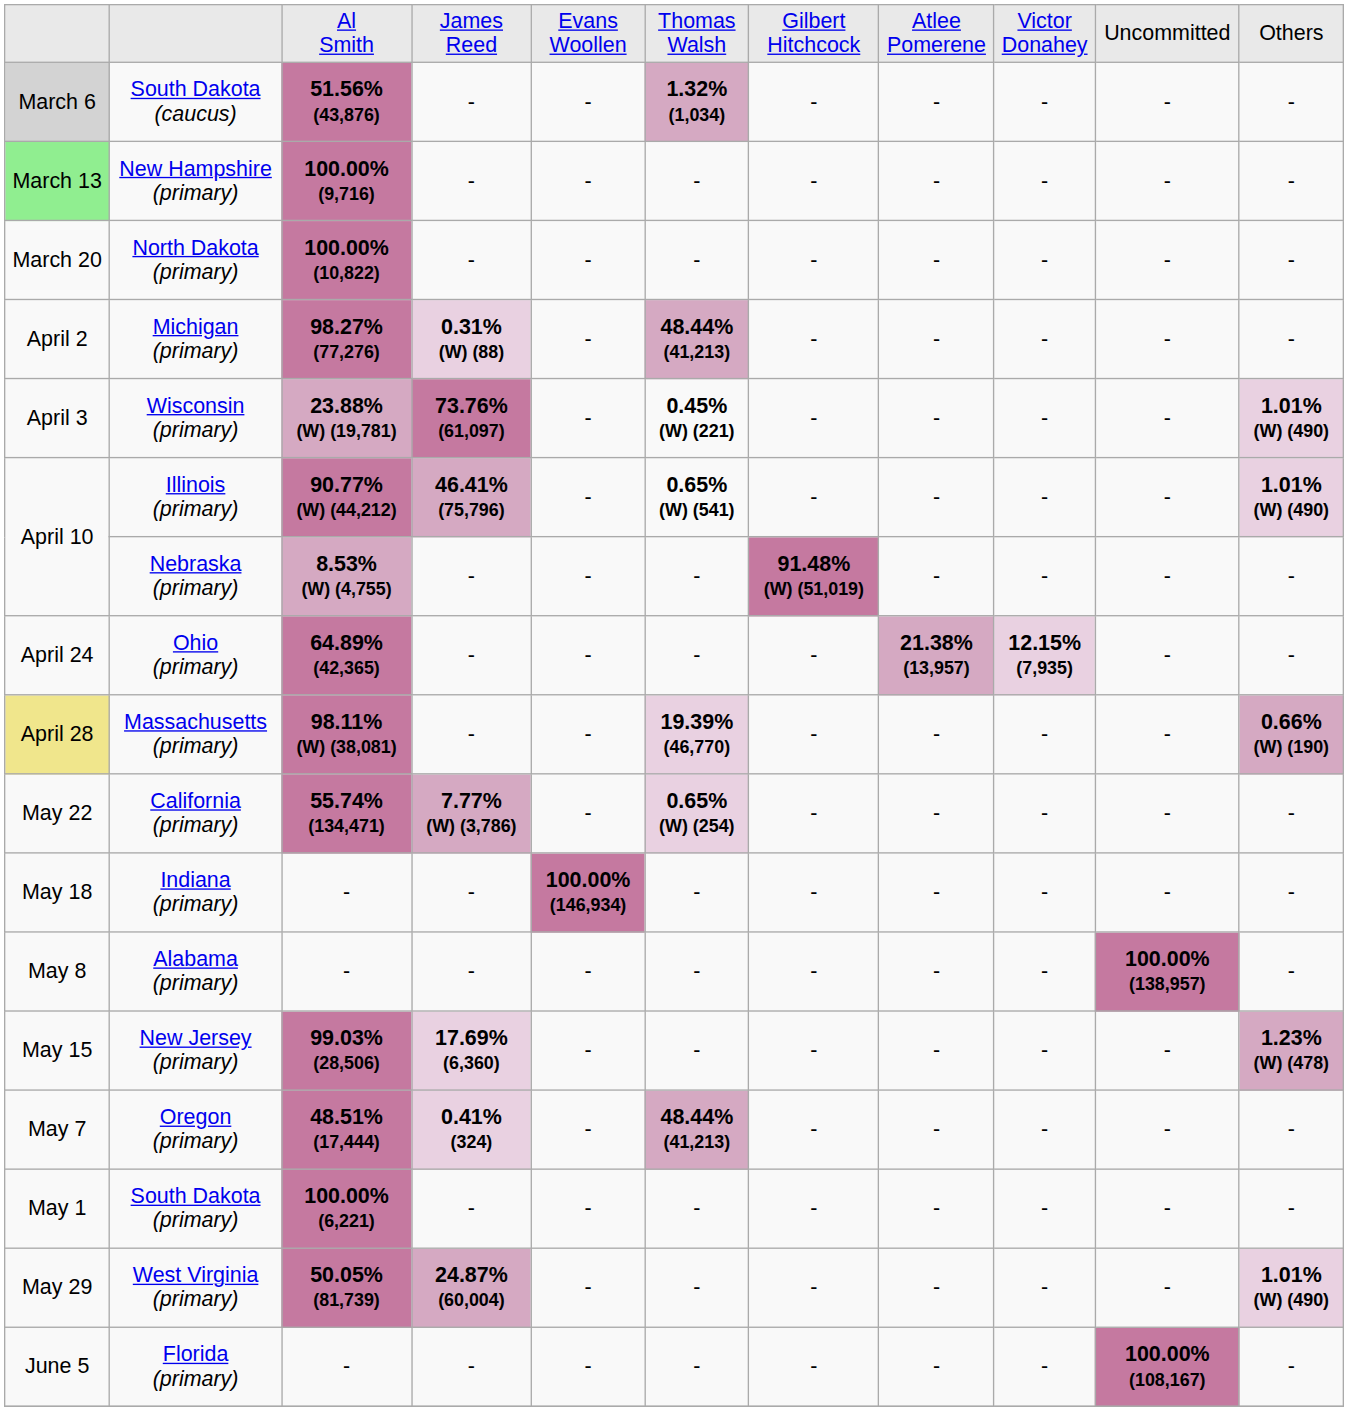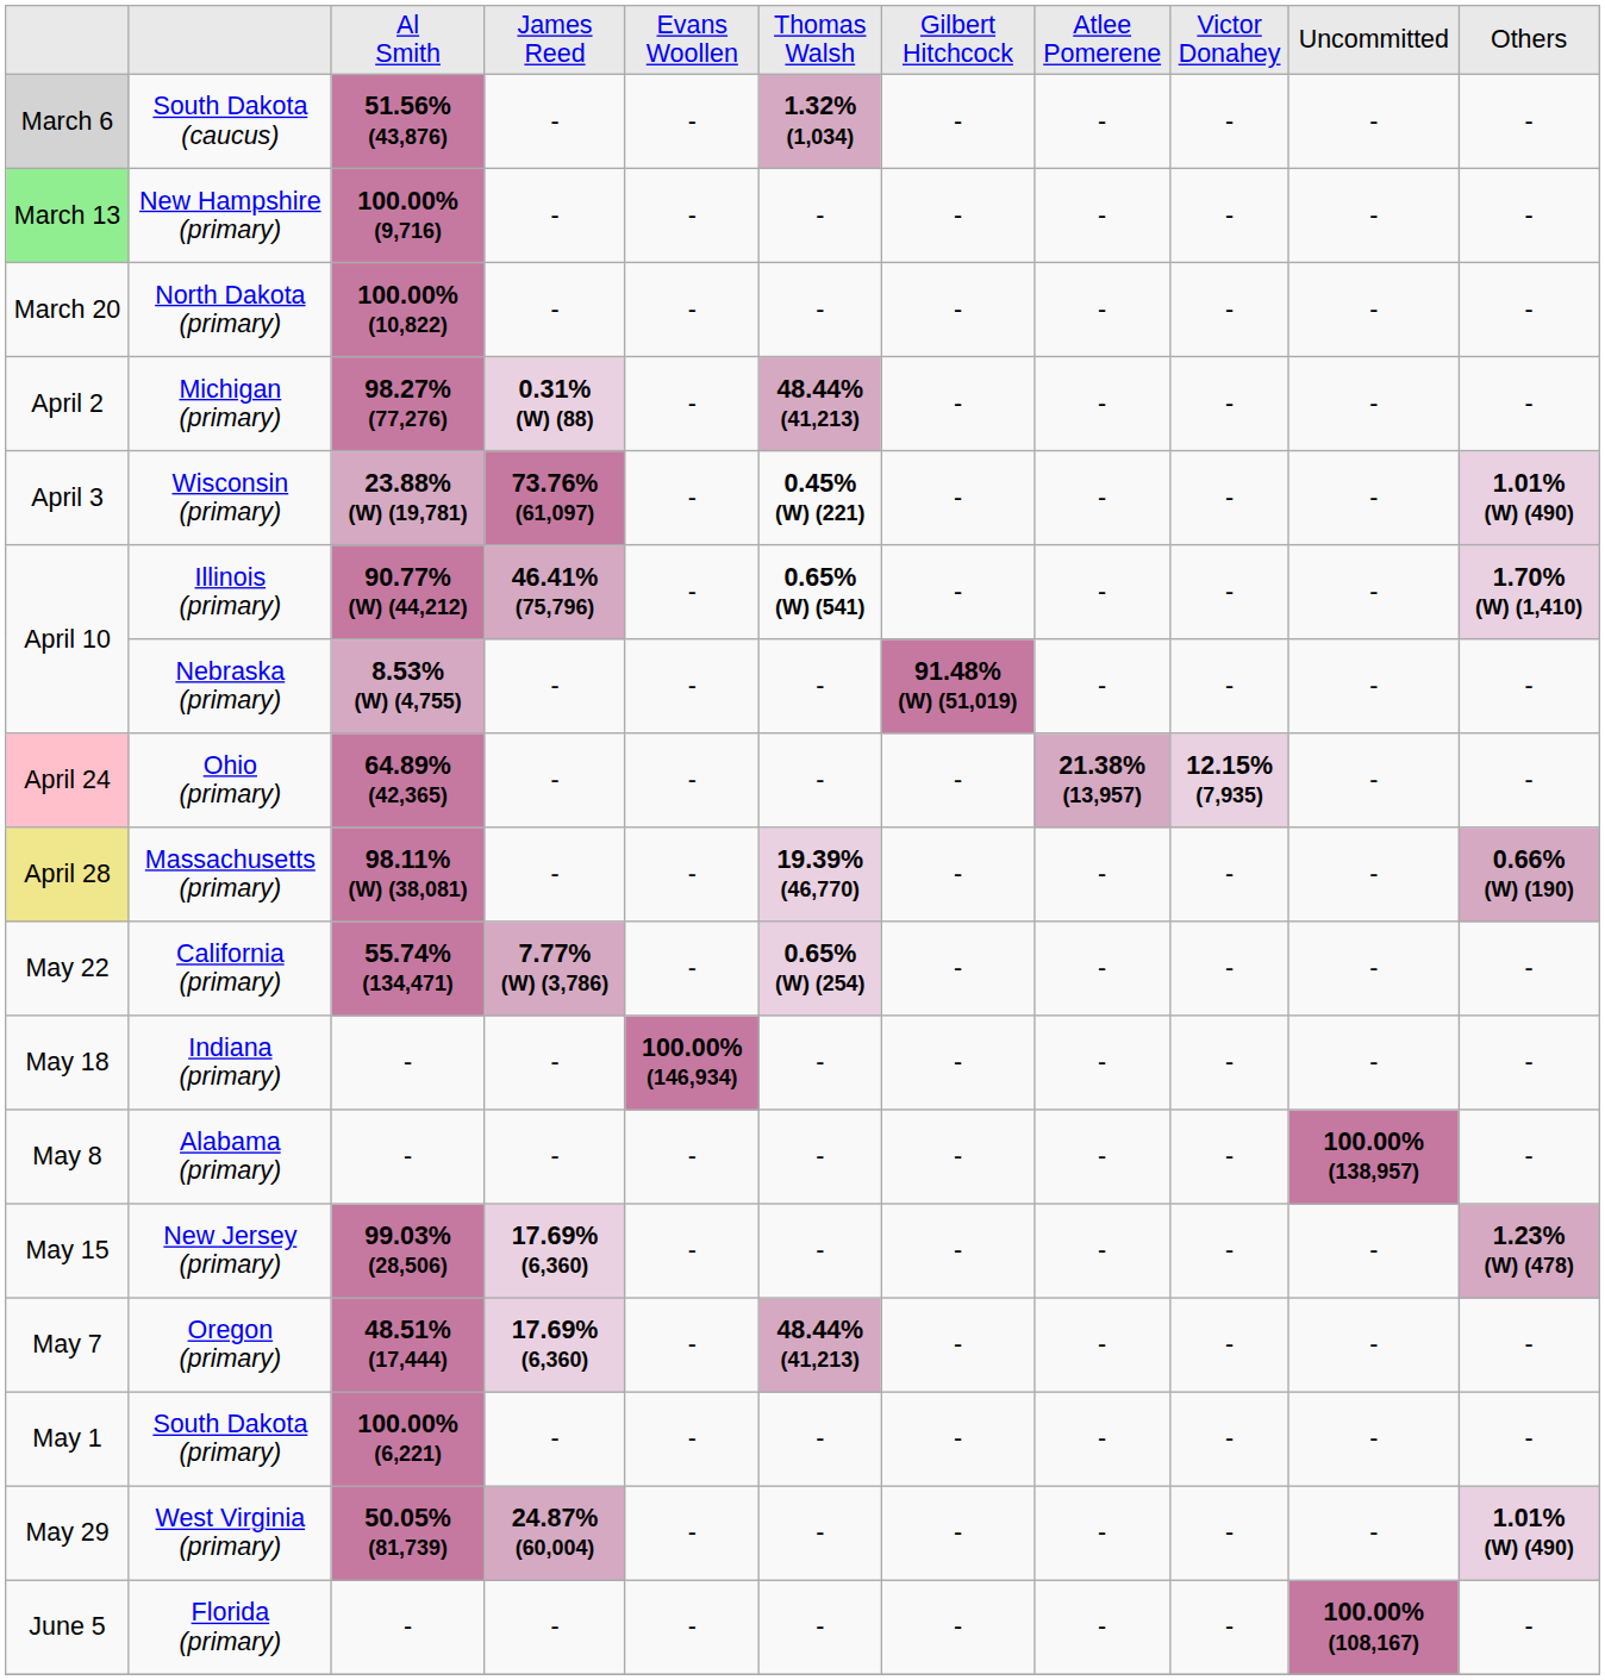 <table class="wikitable" style="text-align:center; width:1000px;">
 <tr style="text-align:center; background:#e9e9e9;">
 <td></td>
 <td></td>
 <td align="center"><a href='#'>Al<br>Smith</a></td>
 <td align="center"><a href='#'>James<br>Reed</a></td>
 <td align="center"><a href='#'>Evans<br>Woollen</a></td>
 <td align="center"><a href='#'>Thomas<br>Walsh</a></td>
 <td align="center"><a href='#'>Gilbert<br>Hitchcock</a></td>
 <td align="center"><a href='#'>Atlee<br>Pomerene</a></td>
 <td align="center"><a href='#'>Victor<br>Donahey</a></td>
 <td align="center">Uncommitted</td>
 <td align="center">Others</td>
 </tr>
 <tr>
 <td style="background: lightgrey;">March 6</td>
 <td><a href='#'>South Dakota</a><br><em>(caucus)</em></td>
 <td style="padding:11px 8px; background:#c579a0;"><strong>51.56%</strong><br><small><strong>(43,876)</strong></small></td>
 <td>-</td>
 <td>-</td>
 <td style="padding:11px 8px; background:#d5a9c2;"><strong>1.32%</strong><br><small><strong>(1,034)</strong></small></td>
 <td>-</td>
 <td>-</td>
 <td>-</td>
 <td>-</td>
 <td>-</td>
 </tr>
 <tr>
 <td style="background: lightgreen;">March 13</td>
 <td><a href='#'>New Hampshire</a><br><em>(primary)</em></td>
 <td style="padding:11px 8px; background:#c579a0;"><strong>100.00%</strong><br><small><strong>(9,716)</strong></small></td>
 <td>-</td>
 <td>-</td>
 <td>-</td>
 <td>-</td>
 <td>-</td>
 <td>-</td>
 <td>-</td>
 <td>-</td>
 </tr>
 <tr>
 <td>March 20</td>
 <td><a href='#'>North Dakota</a><br><em>(primary)</em></td>
 <td style="padding:11px 8px; background:#c579a0;"><strong>100.00%</strong><br><small><strong>(10,822)</strong></small></td>
 <td>-</td>
 <td>-</td>
 <td>-</td>
 <td>-</td>
 <td>-</td>
 <td>-</td>
 <td>-</td>
 <td>-</td>
 </tr>
 <tr>
 <td>April 2</td>
 <td><a href='#'>Michigan</a><br><em>(primary)</em></td>
 <td style="padding:11px 8px; background:#c579a0;"><strong>98.27%</strong><br><small><strong>(77,276)</strong></small></td>
 <td style="padding:11px 8px; background:#e9d1e1;"><strong>0.31%</strong><br><small><strong>(W) (88)</strong></small></td>
 <td>-</td>
 <td style="padding:11px 8px; background:#d5a9c2;"><strong>48.44%</strong><br><small><strong>(41,213)</strong></small></td>
 <td>-</td>
 <td>-</td>
 <td>-</td>
 <td>-</td>
 <td>-</td>
 </tr>
 <tr>
 <td>April 3</td>
 <td><a href='#'>Wisconsin</a><br><em>(primary)</em></td>
 <td style="padding:11px 8px; background:#d5a9c2;"><strong>23.88%</strong><br><small><strong>(W) (19,781)</strong></small></td>
 <td style="padding:11px 8px; background:#c579a0;"><strong>73.76%</strong><br><small><strong>(61,097)</strong></small></td>
 <td>-</td>
 <td><strong>0.45%</strong><br><small><strong>(W) (221)</strong></small></td>
 <td>-</td>
 <td>-</td>
 <td>-</td>
 <td>-</td>
 <td style="padding:11px 8px; background:#e9d1e1;"><strong>1.01%</strong><br><small><strong>(W) (490)</strong></small></td>
 </tr>
 <tr>
 <td rowspan=2>April 10</td>
 <td><a href='#'>Illinois</a><br><em>(primary)</em></td>
 <td style="padding:11px 8px; background:#c579a0;"><strong>90.77%</strong><br><small><strong>(W) (44,212)</strong></small></td>
 <td style="padding:11px 8px; background:#d5a9c2;"><strong>46.41%</strong><br><small><strong>(75,796)</strong></small></td>
 <td>-</td>
 <td><strong>0.65%</strong><br><small><strong>(W) (541)</strong></small></td>
 <td>-</td>
 <td>-</td>
 <td>-</td>
 <td>-</td>
-<td style="padding:11px 8px; background:#e9d1e1;"><strong>1.01%</strong><br><small><strong>(W) (490)</strong></small></td>
+<td style="padding:11px 8px; background:#e9d1e1;"><strong>1.70%</strong><br><small><strong>(W) (1,410)</strong></small></td>
 </tr>
 <tr>
 <td><a href='#'>Nebraska</a><br><em>(primary)</em></td>
 <td style="padding:11px 8px; background:#d5a9c2;"><strong>8.53%</strong><br><small><strong>(W) (4,755)</strong></small></td>
 <td>-</td>
 <td>-</td>
 <td>-</td>
 <td style="padding:11px 8px; background:#c579a0;"><strong>91.48%</strong><br><small><strong>(W) (51,019)</strong></small></td>
 <td>-</td>
 <td>-</td>
 <td>-</td>
 <td>-</td>
 </tr>
 <tr>
-<td>April 24</td>
+<td style="background: pink;">April 24</td>
 <td><a href='#'>Ohio</a><br><em>(primary)</em></td>
 <td style="padding:11px 8px; background:#c579a0;"><strong>64.89%</strong><br><small><strong>(42,365)</strong></small></td>
 <td>-</td>
 <td>-</td>
 <td>-</td>
 <td>-</td>
 <td style="padding:11px 8px; background:#d5a9c2;"><strong>21.38%</strong><br><small><strong>(13,957)</strong></small></td>
 <td style="padding:11px 8px; background:#e9d1e1;"><strong>12.15%</strong><br><small><strong>(7,935)</strong></small></td>
 <td>-</td>
 <td>-</td>
 </tr>
 <tr>
 <td style="background: khaki;">April 28</td>
 <td><a href='#'>Massachusetts</a><br><em>(primary)</em></td>
 <td style="padding:11px 8px; background:#c579a0;"><strong>98.11%</strong><br><small><strong>(W) (38,081)</strong></small></td>
 <td>-</td>
 <td>-</td>
 <td style="padding:11px 8px; background:#e9d1e1;"><strong>19.39%</strong><br><small><strong>(46,770)</strong></small></td>
 <td>-</td>
 <td>-</td>
 <td>-</td>
 <td>-</td>
 <td style="padding:11px 8px; background:#d5a9c2;"><strong>0.66%</strong><br><small><strong>(W) (190)</strong></small></td>
 </tr>
 <tr>
 <td>May 22</td>
 <td><a href='#'>California</a><br><em>(primary)</em></td>
 <td style="padding:11px 8px; background:#c579a0;"><strong>55.74%</strong><br><small><strong>(134,471)</strong></small></td>
 <td style="padding:11px 8px; background:#d5a9c2;"><strong>7.77%</strong><br><small><strong>(W) (3,786)</strong></small></td>
 <td>-</td>
 <td style="padding:11px 8px; background:#e9d1e1;"><strong>0.65%</strong><br><small><strong>(W) (254)</strong></small></td>
 <td>-</td>
 <td>-</td>
 <td>-</td>
 <td>-</td>
 <td>-</td>
 </tr>
 <tr>
 <td>May 18</td>
 <td><a href='#'>Indiana</a><br><em>(primary)</em></td>
 <td>-</td>
 <td>-</td>
 <td style="padding:11px 8px; background:#c579a0;"><strong>100.00%</strong><br><small><strong>(146,934)</strong></small></td>
 <td>-</td>
 <td>-</td>
 <td>-</td>
 <td>-</td>
 <td>-</td>
 <td>-</td>
 </tr>
 <tr>
 <td>May 8</td>
 <td><a href='#'>Alabama</a><br><em>(primary)</em></td>
 <td>-</td>
 <td>-</td>
 <td>-</td>
 <td>-</td>
 <td>-</td>
 <td>-</td>
 <td>-</td>
 <td style="padding:11px 8px; background:#c579a0;"><strong>100.00%</strong><br><small><strong>(138,957)</strong></small></td>
 <td>-</td>
 </tr>
 <tr>
 <td>May 15</td>
 <td><a href='#'>New Jersey</a><br><em>(primary)</em></td>
 <td style="padding:11px 8px; background:#c579a0;"><strong>99.03%</strong><br><small><strong>(28,506)</strong></small></td>
 <td style="padding:11px 8px; background:#e9d1e1;"><strong>17.69%</strong><br><small><strong>(6,360)</strong></small></td>
 <td>-</td>
 <td>-</td>
 <td>-</td>
 <td>-</td>
 <td>-</td>
 <td>-</td>
 <td style="padding:11px 8px; background:#d5a9c2;"><strong>1.23%</strong><br><small><strong>(W) (478)</strong></small></td>
 </tr>
 <tr>
 <td>May 7</td>
 <td><a href='#'>Oregon</a><br><em>(primary)</em></td>
 <td style="padding:11px 8px; background:#c579a0;"><strong>48.51%</strong><br><small><strong>(17,444)</strong></small></td>
-<td style="padding:11px 8px; background:#e9d1e1;"><strong>0.41%</strong><br><small><strong>(324)</strong></small></td>
+<td style="padding:11px 8px; background:#e9d1e1;"><strong>17.69%</strong><br><small><strong>(6,360)</strong></small></td>
 <td>-</td>
 <td style="padding:11px 8px; background:#d5a9c2;"><strong>48.44%</strong><br><small><strong>(41,213)</strong></small></td>
 <td>-</td>
 <td>-</td>
 <td>-</td>
 <td>-</td>
 <td>-</td>
 </tr>
 <tr>
 <td>May 1</td>
 <td><a href='#'>South Dakota</a><br><em>(primary)</em></td>
 <td style="padding:11px 8px; background:#c579a0;"><strong>100.00%</strong><br><small><strong>(6,221)</strong></small></td>
 <td>-</td>
 <td>-</td>
 <td>-</td>
 <td>-</td>
 <td>-</td>
 <td>-</td>
 <td>-</td>
 <td>-</td>
 </tr>
 <tr>
 <td>May 29</td>
 <td><a href='#'>West Virginia</a><br><em>(primary)</em></td>
 <td style="padding:11px 8px; background:#c579a0;"><strong>50.05%</strong><br><small><strong>(81,739)</strong></small></td>
 <td style="padding:11px 8px; background:#d5a9c2;"><strong>24.87%</strong><br><small><strong>(60,004)</strong></small></td>
 <td>-</td>
 <td>-</td>
 <td>-</td>
 <td>-</td>
 <td>-</td>
 <td>-</td>
 <td style="padding:11px 8px; background:#e9d1e1;"><strong>1.01%</strong><br><small><strong>(W) (490)</strong></small></td>
 </tr>
 <tr>
 <td>June 5</td>
 <td><a href='#'>Florida</a><br><em>(primary)</em></td>
 <td>-</td>
 <td>-</td>
 <td>-</td>
 <td>-</td>
 <td>-</td>
 <td>-</td>
 <td>-</td>
 <td style="padding:11px 8px; background:#c579a0;"><strong>100.00%</strong><br><small><strong>(108,167)</strong></small></td>
 <td>-</td>
 </tr>
 <tr>
 </tr>
 </table>
